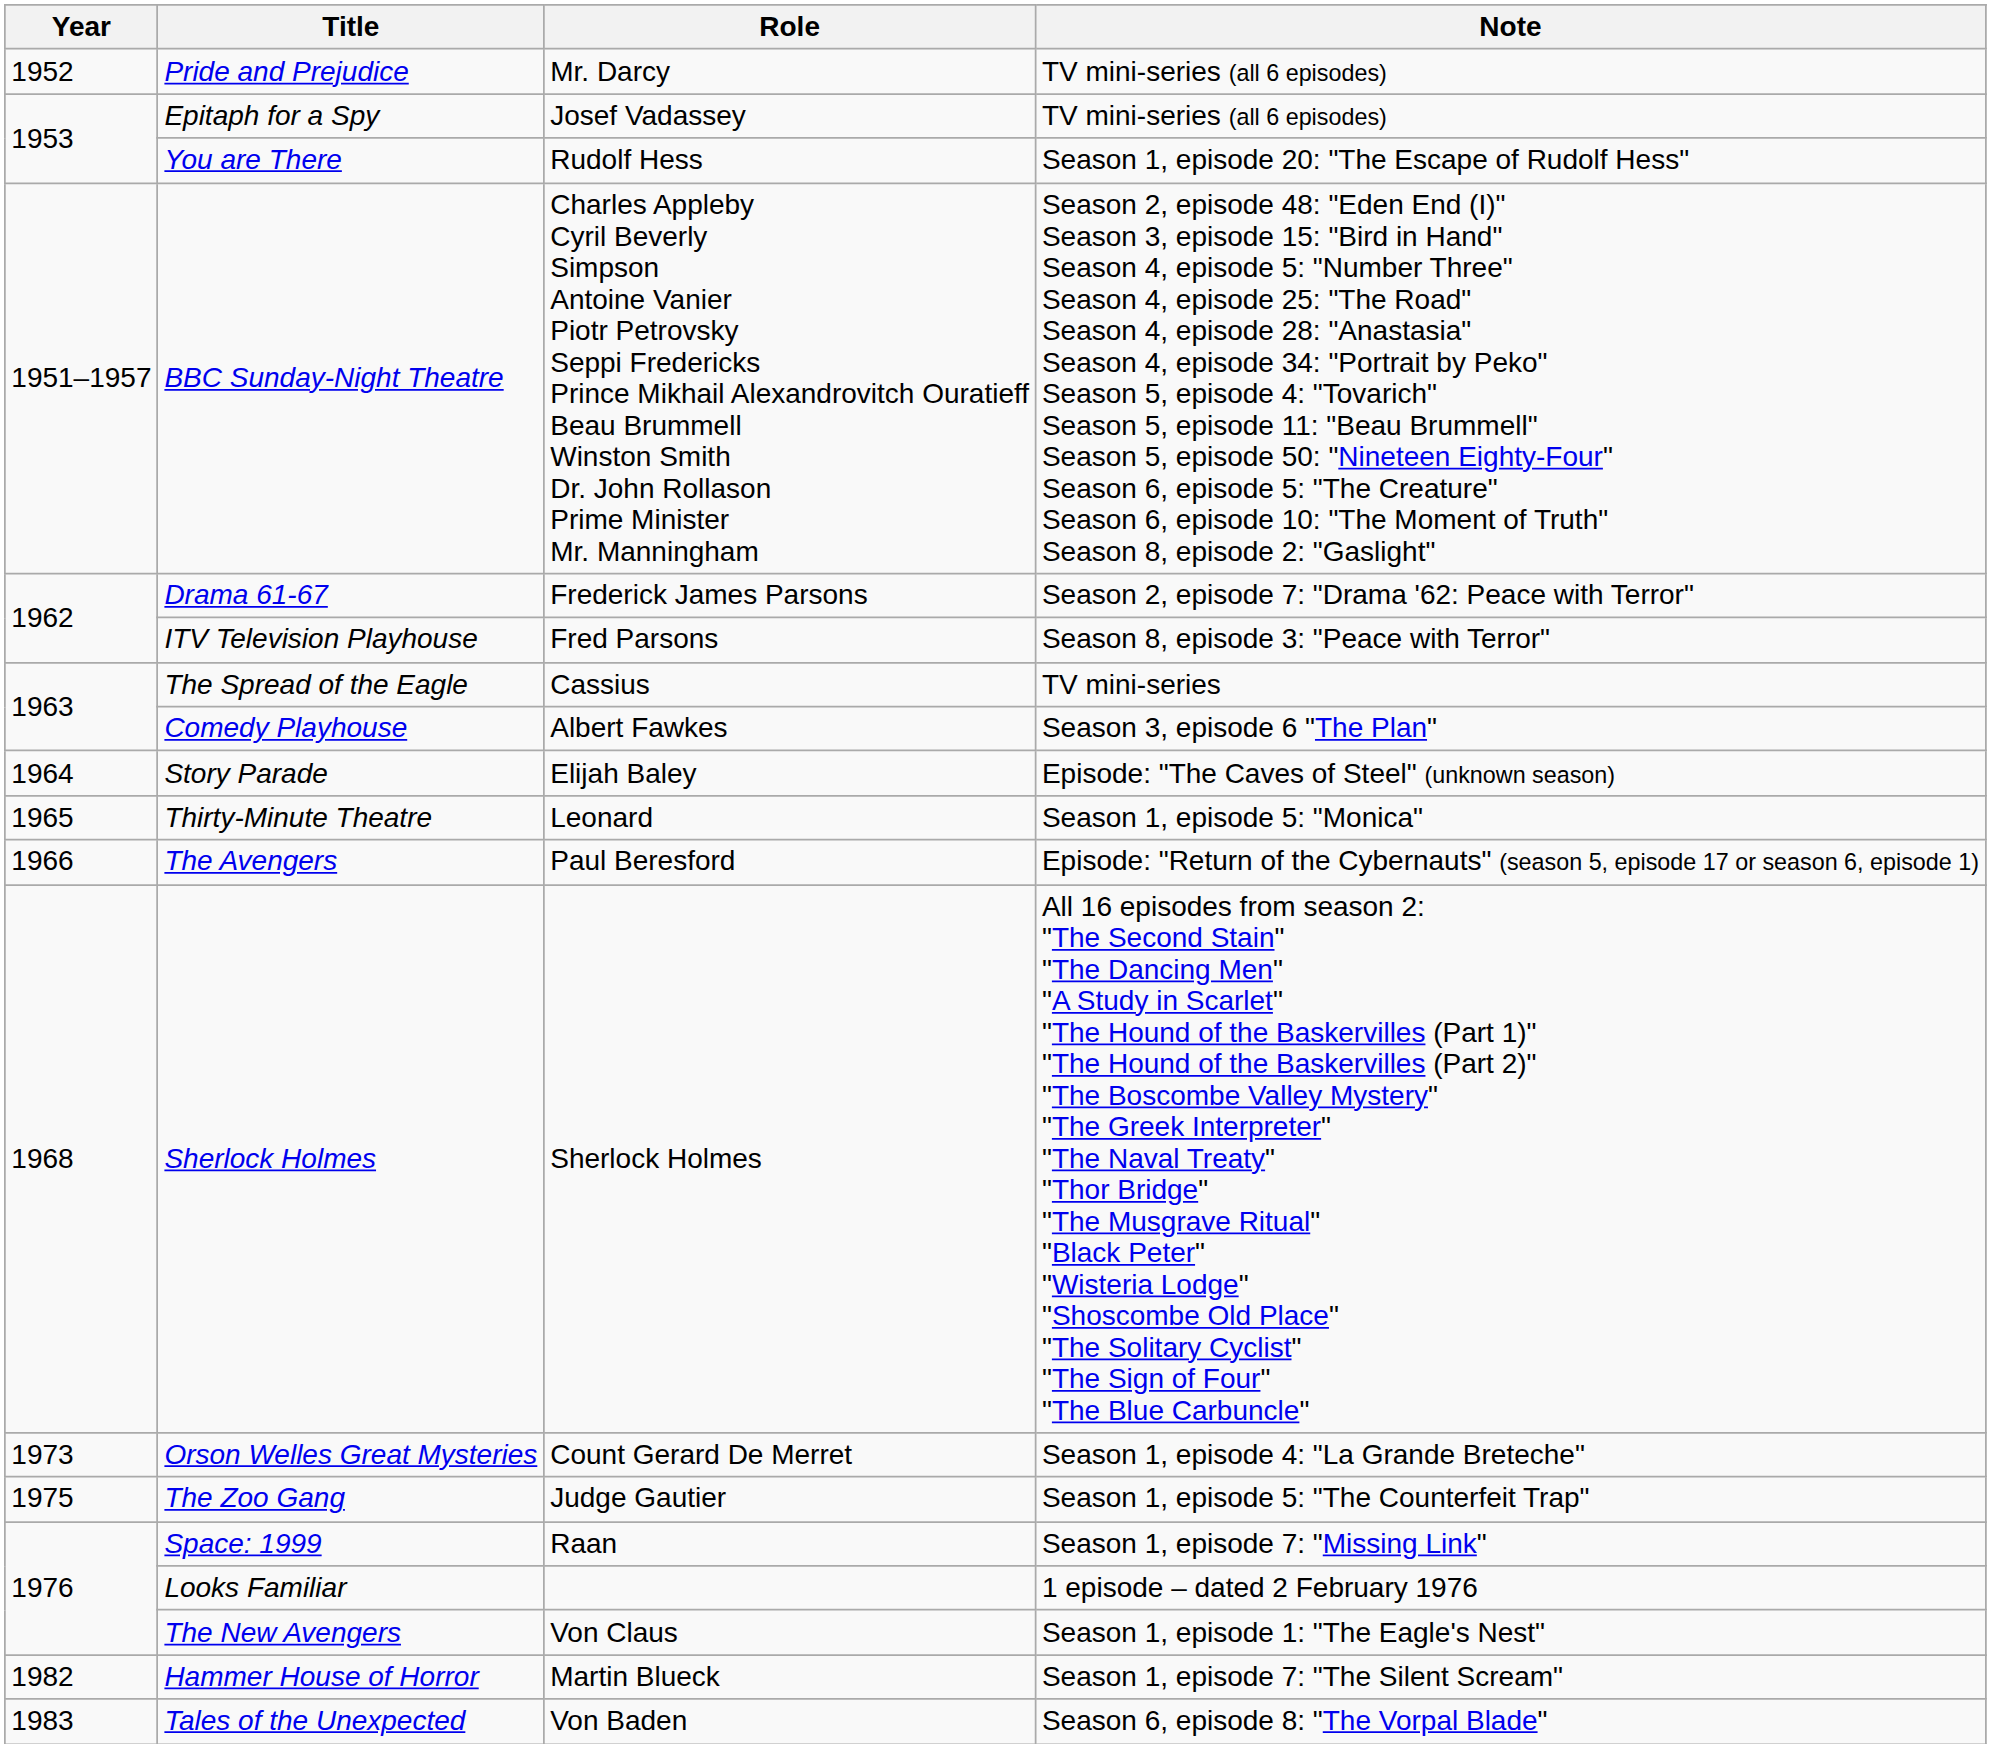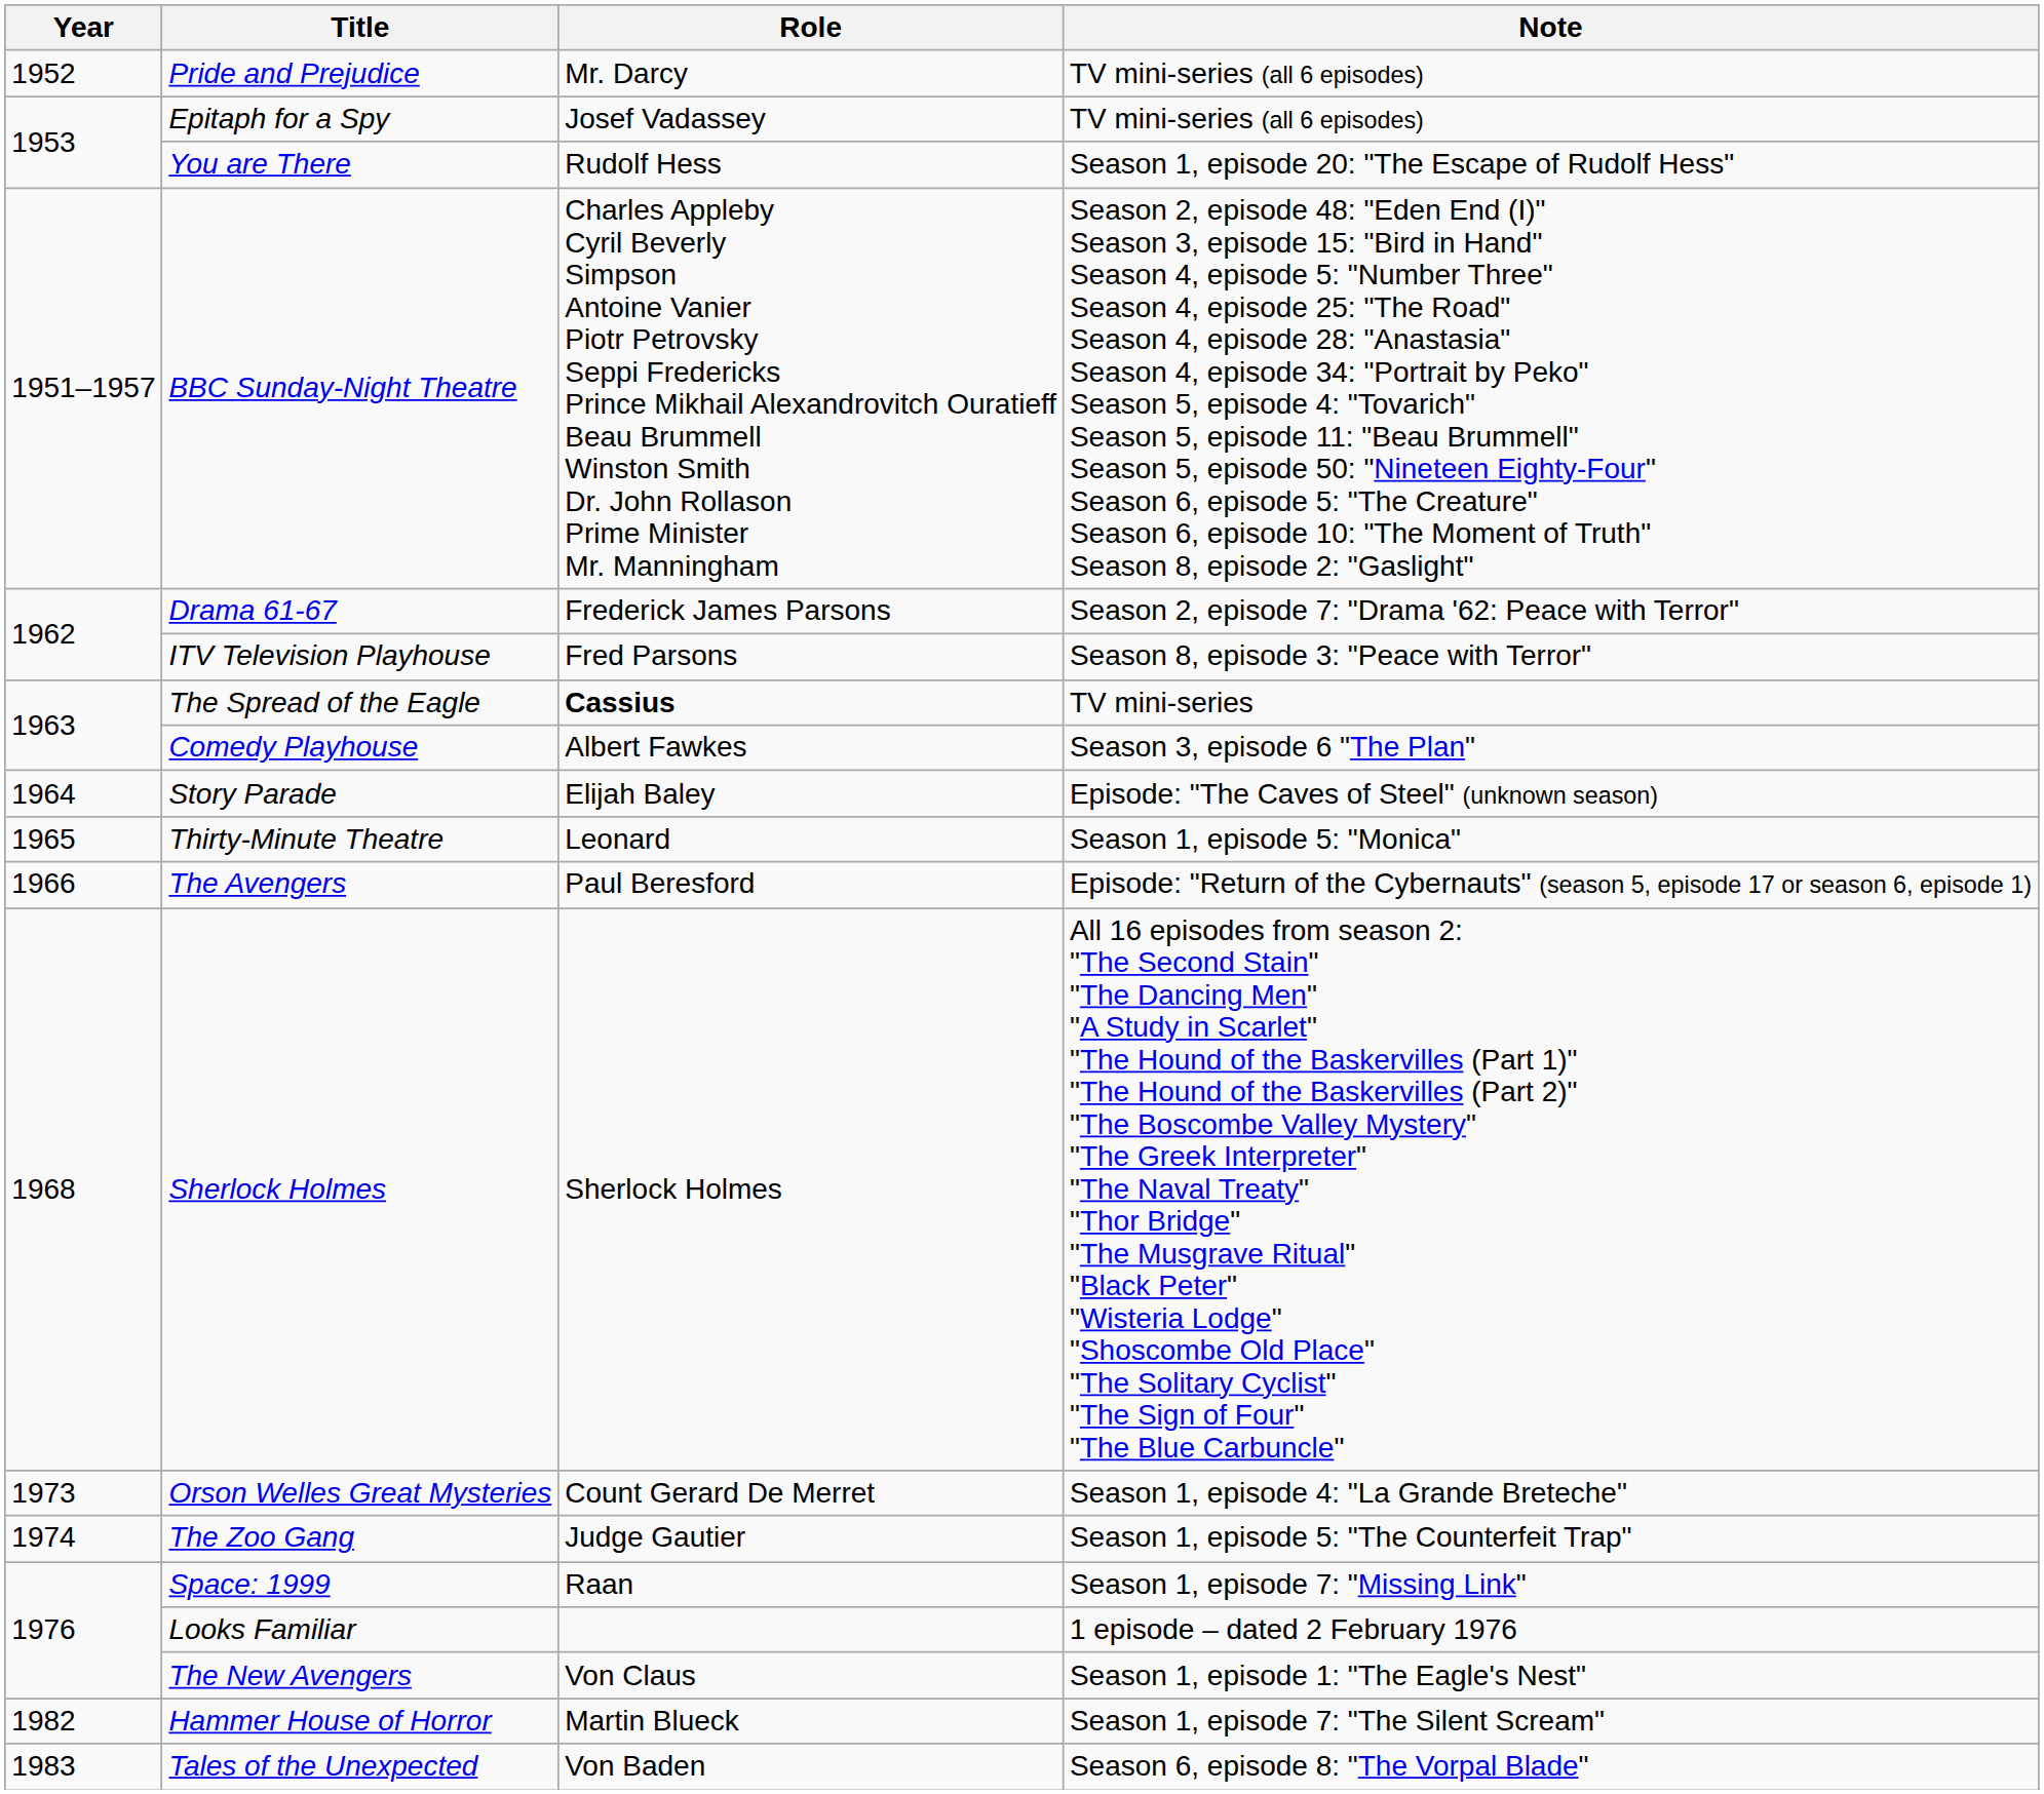 <table class="wikitable plainrowheaders sortable">
 <tr>
 <th scope="col">Year</th>
 <th scope="col">Title</th>
 <th scope="col">Role</th>
 <th scope="col">Note</th>
 </tr>
 <tr>
 <td>1952</td>
 <td><em><a href='#'>Pride and Prejudice</a></em></td>
 <td>Mr. Darcy</td>
 <td>TV mini-series <small>(all 6 episodes)</small></td>
 </tr>
 <tr>
 <td rowspan="2">1953</td>
 <td><em>Epitaph for a Spy</em></td>
 <td>Josef Vadassey</td>
 <td>TV mini-series <small>(all 6 episodes)</small></td>
 </tr>
 <tr>
 <td><em><a href='#'>You are There</a></em></td>
 <td>Rudolf Hess</td>
 <td>Season 1, episode 20: "The Escape of Rudolf Hess"</td>
 </tr>
 <tr>
 <td>1951–1957</td>
 <td><em><a href='#'>BBC Sunday-Night Theatre</a></em></td>
 <td>Charles Appleby<br>Cyril Beverly<br>Simpson<br>Antoine Vanier<br>Piotr Petrovsky<br>Seppi Fredericks<br>Prince Mikhail Alexandrovitch Ouratieff<br>Beau Brummell<br>Winston Smith<br>Dr. John Rollason<br>Prime Minister<br>Mr. Manningham</td>
 <td>Season 2, episode 48: "Eden End (I)"<br>Season 3, episode 15: "Bird in Hand"<br>Season 4, episode 5: "Number Three"<br>Season 4, episode 25: "The Road"<br>Season 4, episode 28: "Anastasia"<br>Season 4, episode 34: "Portrait by Peko"<br>Season 5, episode 4: "Tovarich"<br>Season 5, episode 11: "Beau Brummell"<br>Season 5, episode 50: "<a href='#'>Nineteen Eighty-Four</a>"<br>Season 6, episode 5: "The Creature"<br>Season 6, episode 10: "The Moment of Truth"<br>Season 8, episode 2: "Gaslight"</td>
 </tr>
 <tr>
 <td rowspan="2">1962</td>
 <td><em><a href='#'>Drama 61-67</a></em></td>
 <td>Frederick James Parsons</td>
 <td>Season 2, episode 7: "Drama '62: Peace with Terror"</td>
 </tr>
 <tr>
 <td><em>ITV Television Playhouse</em></td>
 <td>Fred Parsons</td>
 <td>Season 8, episode 3: "Peace with Terror"</td>
 </tr>
 <tr>
 <td rowspan="2">1963</td>
 <td><em>The Spread of the Eagle</em></td>
-<td>Cassius</td>
+<td><strong>Cassius</strong></td>
 <td>TV mini-series</td>
 </tr>
 <tr>
 <td><em><a href='#'>Comedy Playhouse</a></em></td>
 <td>Albert Fawkes</td>
 <td>Season 3, episode 6 "<a href='#'>The Plan</a>"</td>
 </tr>
 <tr>
 <td>1964</td>
 <td><em>Story Parade</em></td>
 <td>Elijah Baley</td>
 <td>Episode: "The Caves of Steel" <small>(unknown season)</small></td>
 </tr>
 <tr>
 <td>1965</td>
 <td><em>Thirty-Minute Theatre</em></td>
 <td>Leonard</td>
 <td>Season 1, episode 5: "Monica"</td>
 </tr>
 <tr>
 <td>1966</td>
 <td><em><a href='#'>The Avengers</a></em></td>
 <td>Paul Beresford</td>
 <td>Episode: "Return of the Cybernauts" <small>(season 5, episode 17 or season 6, episode 1)</small></td>
 </tr>
 <tr>
 <td>1968</td>
 <td><em><a href='#'>Sherlock Holmes</a></em></td>
 <td>Sherlock Holmes</td>
 <td>All 16 episodes from season 2:<br>"<a href='#'>The Second Stain</a>"<br>"<a href='#'>The Dancing Men</a>"<br>"<a href='#'>A Study in Scarlet</a>"<br>"<a href='#'>The Hound of the Baskervilles</a> (Part 1)"<br>"<a href='#'>The Hound of the Baskervilles</a> (Part 2)"<br>"<a href='#'>The Boscombe Valley Mystery</a>"<br>"<a href='#'>The Greek Interpreter</a>"<br>"<a href='#'>The Naval Treaty</a>"<br>"<a href='#'>Thor Bridge</a>"<br>"<a href='#'>The Musgrave Ritual</a>"<br>"<a href='#'>Black Peter</a>"<br>"<a href='#'>Wisteria Lodge</a>"<br>"<a href='#'>Shoscombe Old Place</a>"<br>"<a href='#'>The Solitary Cyclist</a>"<br>"<a href='#'>The Sign of Four</a>"<br>"<a href='#'>The Blue Carbuncle</a>"</td>
 </tr>
 <tr>
 <td>1973</td>
 <td><em><a href='#'>Orson Welles Great Mysteries</a></em></td>
 <td>Count Gerard De Merret</td>
 <td>Season 1, episode 4: "La Grande Breteche"</td>
 </tr>
 <tr>
-<td>1975</td>
+<td>1974</td>
 <td><em><a href='#'>The Zoo Gang</a></em></td>
 <td>Judge Gautier</td>
 <td>Season 1, episode 5: "The Counterfeit Trap"</td>
 </tr>
 <tr>
 <td rowspan="3">1976</td>
 <td><em><a href='#'>Space: 1999</a></em></td>
 <td>Raan</td>
 <td>Season 1, episode 7: "<a href='#'>Missing Link</a>"</td>
 </tr>
 <tr>
 <td><em>Looks Familiar</em></td>
 <td></td>
 <td>1 episode – dated 2 February 1976</td>
 </tr>
 <tr>
 <td><em><a href='#'>The New Avengers</a></em></td>
 <td>Von Claus</td>
 <td>Season 1, episode 1: "The Eagle's Nest"</td>
 </tr>
 <tr>
 <td>1982</td>
 <td><em><a href='#'>Hammer House of Horror</a></em></td>
 <td>Martin Blueck</td>
 <td>Season 1, episode 7: "The Silent Scream"</td>
 </tr>
 <tr>
 <td>1983</td>
 <td><em><a href='#'>Tales of the Unexpected</a></em></td>
 <td>Von Baden</td>
 <td>Season 6, episode 8: "<a href='#'>The Vorpal Blade</a>"</td>
 </tr>
 </table>
